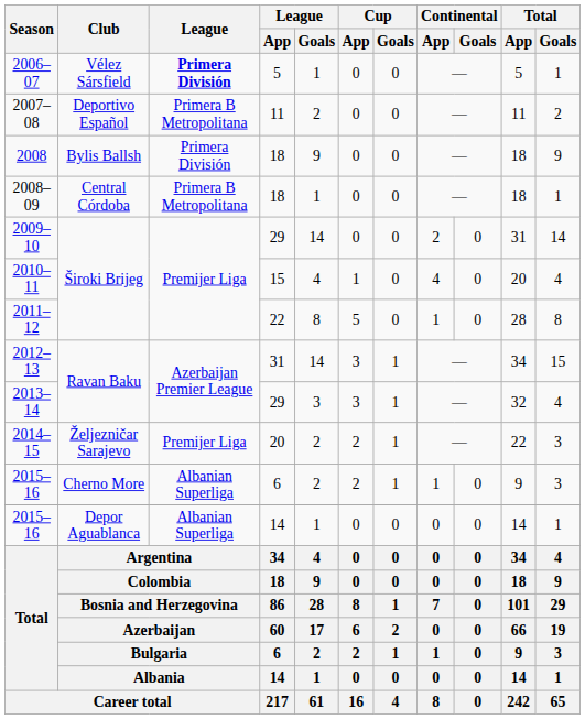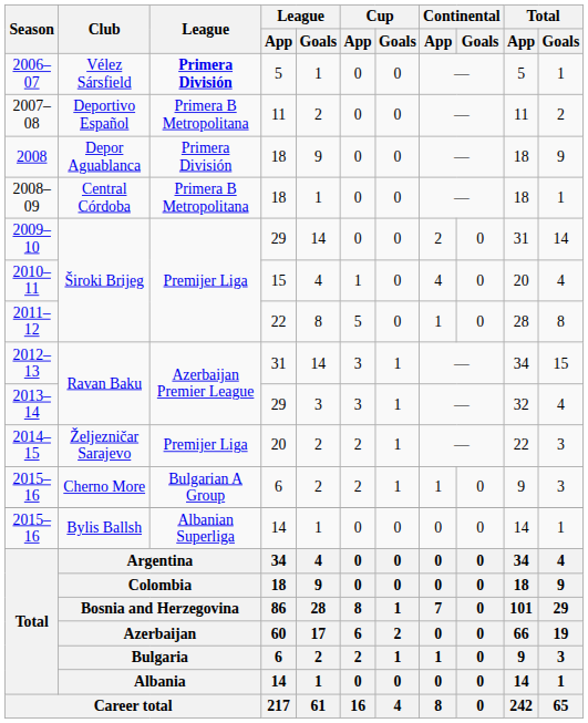 <table class="wikitable">
 <tr>
 <th rowspan=2>Season</th>
 <th ! rowspan=2>Club</th>
 <th ! rowspan=2>League</th>
 <th ! colspan=2>League</th>
 <th ! colspan=2>Cup</th>
 <th ! colspan=2>Continental</th>
 <th colspan=3>Total</th>
 </tr>
 <tr>
 <th>App</th>
 <th>Goals</th>
 <th>App</th>
 <th>Goals</th>
 <th>App</th>
 <th>Goals</th>
 <th>App</th>
 <th>Goals</th>
 </tr>
 <tr align=center>
 <td><a href='#'>2006–07</a></td>
 <td><a href='#'>Vélez Sársfield</a></td>
 <td><strong><a href='#'>Primera División</a></strong></td>
 <td>5</td>
 <td>1</td>
 <td>0</td>
 <td>0</td>
 <td colspan="2">—</td>
 <td>5</td>
 <td>1</td>
 </tr>
 <tr align=center>
 <td>2007–08</td>
 <td><a href='#'>Deportivo Español</a></td>
 <td><a href='#'>Primera B Metropolitana</a></td>
 <td>11</td>
 <td>2</td>
 <td>0</td>
 <td>0</td>
 <td colspan="2">—</td>
 <td>11</td>
 <td>2</td>
 </tr>
 <tr align=center>
 <td><a href='#'>2008</a></td>
-<td><a href='#'>Bylis Ballsh</a></td>
+<td><a href='#'>Depor Aguablanca</a></td>
 <td><a href='#'>Primera División</a></td>
 <td>18</td>
 <td>9</td>
 <td>0</td>
 <td>0</td>
 <td colspan="2">—</td>
 <td>18</td>
 <td>9</td>
 </tr>
 <tr align=center>
 <td>2008–09</td>
 <td><a href='#'>Central Córdoba</a></td>
 <td><a href='#'>Primera B Metropolitana</a></td>
 <td>18</td>
 <td>1</td>
 <td>0</td>
 <td>0</td>
 <td colspan="2">—</td>
 <td>18</td>
 <td>1</td>
 </tr>
 <tr align=center>
 <td><a href='#'>2009–10</a></td>
 <td rowspan="3"><a href='#'>Široki Brijeg</a></td>
 <td rowspan="3"><a href='#'>Premijer Liga</a></td>
 <td>29</td>
 <td>14</td>
 <td>0</td>
 <td>0</td>
 <td>2</td>
 <td>0</td>
 <td>31</td>
 <td>14</td>
 </tr>
 <tr align=center>
 <td><a href='#'>2010–11</a></td>
 <td>15</td>
 <td>4</td>
 <td>1</td>
 <td>0</td>
 <td>4</td>
 <td>0</td>
 <td>20</td>
 <td>4</td>
 </tr>
 <tr align=center>
 <td><a href='#'>2011–12</a></td>
 <td>22</td>
 <td>8</td>
 <td>5</td>
 <td>0</td>
 <td>1</td>
 <td>0</td>
 <td>28</td>
 <td>8</td>
 </tr>
 <tr align=center>
 <td><a href='#'>2012–13</a></td>
 <td rowspan="2"><a href='#'>Ravan Baku</a></td>
 <td rowspan="2"><a href='#'>Azerbaijan Premier League</a></td>
 <td>31</td>
 <td>14</td>
 <td>3</td>
 <td>1</td>
 <td colspan="2">—</td>
 <td>34</td>
 <td>15</td>
 </tr>
 <tr align=center>
 <td><a href='#'>2013–14</a></td>
 <td>29</td>
 <td>3</td>
 <td>3</td>
 <td>1</td>
 <td colspan="2">—</td>
 <td>32</td>
 <td>4</td>
 </tr>
 <tr align=center>
 <td><a href='#'>2014–15</a></td>
 <td><a href='#'>Željezničar Sarajevo</a></td>
 <td><a href='#'>Premijer Liga</a></td>
 <td>20</td>
 <td>2</td>
 <td>2</td>
 <td>1</td>
 <td colspan="2">—</td>
 <td>22</td>
 <td>3</td>
 </tr>
 <tr align=center>
 <td><a href='#'>2015–16</a></td>
 <td><a href='#'>Cherno More</a></td>
-<td><a href='#'>Albanian Superliga</a></td>
+<td><a href='#'>Bulgarian A Group</a></td>
 <td>6</td>
 <td>2</td>
 <td>2</td>
 <td>1</td>
 <td>1</td>
 <td>0</td>
 <td>9</td>
 <td>3</td>
 </tr>
 <tr>
 </tr>
 <tr align=center>
 <td><a href='#'>2015–16</a></td>
-<td><a href='#'>Depor Aguablanca</a></td>
+<td><a href='#'>Bylis Ballsh</a></td>
 <td><a href='#'>Albanian Superliga</a></td>
 <td>14</td>
 <td>1</td>
 <td>0</td>
 <td>0</td>
 <td>0</td>
 <td>0</td>
 <td>14</td>
 <td>1</td>
 </tr>
 <tr>
 <th rowspan=6>Total</th>
 <th colspan=2>Argentina</th>
 <th>34</th>
 <th>4</th>
 <th>0</th>
 <th>0</th>
 <th>0</th>
 <th>0</th>
 <th>34</th>
 <th>4</th>
 </tr>
 <tr>
 <th colspan=2>Colombia</th>
 <th>18</th>
 <th>9</th>
 <th>0</th>
 <th>0</th>
 <th>0</th>
 <th>0</th>
 <th>18</th>
 <th>9</th>
 </tr>
 <tr>
 <th colspan=2>Bosnia and Herzegovina</th>
 <th>86</th>
 <th>28</th>
 <th>8</th>
 <th>1</th>
 <th>7</th>
 <th>0</th>
 <th>101</th>
 <th>29</th>
 </tr>
 <tr>
 <th colspan=2>Azerbaijan</th>
 <th>60</th>
 <th>17</th>
 <th>6</th>
 <th>2</th>
 <th>0</th>
 <th>0</th>
 <th>66</th>
 <th>19</th>
 </tr>
 <tr>
 <th colspan=2>Bulgaria</th>
 <th>6</th>
 <th>2</th>
 <th>2</th>
 <th>1</th>
 <th>1</th>
 <th>0</th>
 <th>9</th>
 <th>3</th>
 </tr>
 <tr>
 <th colspan=2>Albania</th>
 <th>14</th>
 <th>1</th>
 <th>0</th>
 <th>0</th>
 <th>0</th>
 <th>0</th>
 <th>14</th>
 <th>1</th>
 </tr>
 <tr>
 <th colspan=3>Career total</th>
 <th>217</th>
 <th>61</th>
 <th>16</th>
 <th>4</th>
 <th>8</th>
 <th>0</th>
 <th>242</th>
 <th>65</th>
 </tr>
 </table>
